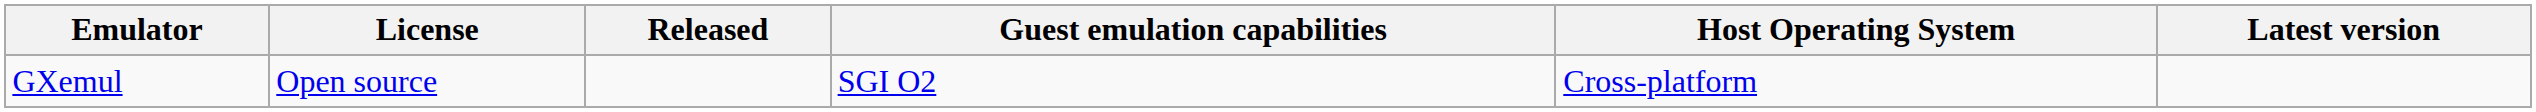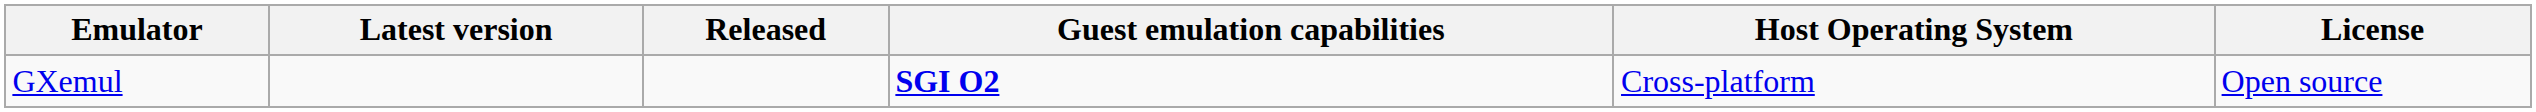 <table class="wikitable sortable" style="width:100%">
 <tr>
 <th>Emulator</th>
-<th>License</th>
+<th>Latest version</th>
 <th>Released</th>
 <th>Guest emulation capabilities</th>
 <th>Host Operating System</th>
-<th>Latest version</th>
+<th>License</th>
 </tr>
 <tr>
 <td><a href='#'>GXemul</a></td>
+<td></td>
+<td></td>
+<td><strong><a href='#'>SGI O2</a></strong></td>
+<td><a href='#'>Cross-platform</a></td>
 <td><a href='#'>Open source</a></td>
-<td></td>
-<td><a href='#'>SGI O2</a></td>
-<td><a href='#'>Cross-platform</a></td>
-<td></td>
 </tr>
 </table>
